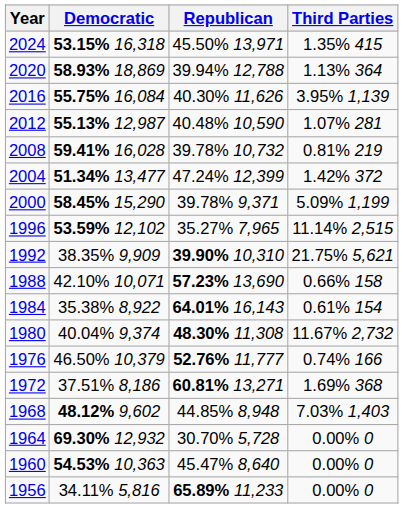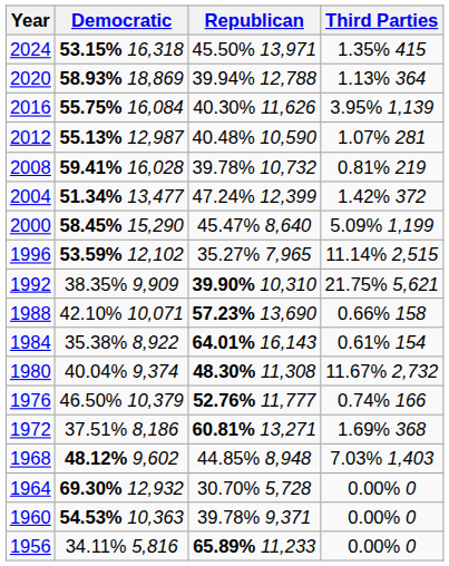 <table class="wikitable"  style="float:right; margin:1em; font-size:95%;">
 <tr style="background:lightgrey;">
 <th>Year</th>
 <th><a href='#'>Democratic</a></th>
 <th><a href='#'>Republican</a></th>
 <th><a href='#'>Third Parties</a></th>
 </tr>
 <tr>
 <td align="center" ><a href='#'>2024</a></td>
 <td align="center" ><strong>53.15%</strong> <em>16,318</em></td>
 <td align="center" >45.50% <em>13,971</em></td>
 <td align="center" >1.35% <em>415</em></td>
 </tr>
 <tr>
 <td align="center" ><a href='#'>2020</a></td>
 <td align="center" ><strong>58.93%</strong> <em>18,869</em></td>
 <td align="center" >39.94% <em>12,788</em></td>
 <td align="center" >1.13% <em>364</em></td>
 </tr>
 <tr>
 <td align="center" ><a href='#'>2016</a></td>
 <td align="center" ><strong>55.75%</strong> <em>16,084</em></td>
 <td align="center" >40.30% <em>11,626</em></td>
 <td align="center" >3.95% <em>1,139</em></td>
 </tr>
 <tr>
 <td align="center" ><a href='#'>2012</a></td>
 <td align="center" ><strong>55.13%</strong> <em>12,987</em></td>
 <td align="center" >40.48% <em>10,590</em></td>
 <td align="center" >1.07% <em>281</em></td>
 </tr>
 <tr>
 <td align="center" ><a href='#'>2008</a></td>
 <td align="center" ><strong>59.41%</strong> <em>16,028</em></td>
 <td align="center" >39.78% <em>10,732</em></td>
 <td align="center" >0.81% <em>219</em></td>
 </tr>
 <tr>
 <td align="center" ><a href='#'>2004</a></td>
 <td align="center" ><strong>51.34%</strong> <em>13,477</em></td>
 <td align="center" >47.24% <em>12,399</em></td>
 <td align="center" >1.42% <em>372</em></td>
 </tr>
 <tr>
 <td align="center" ><a href='#'>2000</a></td>
 <td align="center" ><strong>58.45%</strong> <em>15,290</em></td>
-<td align="center" >39.78% <em>9,371</em></td>
+<td align="center" >45.47% <em>8,640</em></td>
 <td align="center" >5.09% <em>1,199</em></td>
 </tr>
 <tr>
 <td align="center" ><a href='#'>1996</a></td>
 <td align="center" ><strong>53.59%</strong> <em>12,102</em></td>
 <td align="center" >35.27% <em>7,965</em></td>
 <td align="center" >11.14% <em>2,515</em></td>
 </tr>
 <tr>
 <td align="center" ><a href='#'>1992</a></td>
 <td align="center" >38.35% <em>9,909</em></td>
 <td align="center" ><strong>39.90%</strong> <em>10,310</em></td>
 <td align="center" >21.75% <em>5,621</em></td>
 </tr>
 <tr>
 <td align="center" ><a href='#'>1988</a></td>
 <td align="center" >42.10% <em>10,071</em></td>
 <td align="center" ><strong>57.23%</strong> <em>13,690</em></td>
 <td align="center" >0.66% <em>158</em></td>
 </tr>
 <tr>
 <td align="center" ><a href='#'>1984</a></td>
 <td align="center" >35.38% <em>8,922</em></td>
 <td align="center" ><strong>64.01%</strong> <em>16,143</em></td>
 <td align="center" >0.61% <em>154</em></td>
 </tr>
 <tr>
 <td align="center" ><a href='#'>1980</a></td>
 <td align="center" >40.04% <em>9,374</em></td>
 <td align="center" ><strong>48.30%</strong> <em>11,308</em></td>
 <td align="center" >11.67% <em>2,732</em></td>
 </tr>
 <tr>
 <td align="center" ><a href='#'>1976</a></td>
 <td align="center" >46.50% <em>10,379</em></td>
 <td align="center" ><strong>52.76%</strong> <em>11,777</em></td>
 <td align="center" >0.74% <em>166</em></td>
 </tr>
 <tr>
 <td align="center" ><a href='#'>1972</a></td>
 <td align="center" >37.51% <em>8,186</em></td>
 <td align="center" ><strong>60.81%</strong> <em>13,271</em></td>
 <td align="center" >1.69% <em>368</em></td>
 </tr>
 <tr>
 <td align="center" ><a href='#'>1968</a></td>
 <td align="center" ><strong>48.12%</strong> <em>9,602</em></td>
 <td align="center" >44.85% <em>8,948</em></td>
 <td align="center" >7.03% <em>1,403</em></td>
 </tr>
 <tr>
 <td align="center" ><a href='#'>1964</a></td>
 <td align="center" ><strong>69.30%</strong> <em>12,932</em></td>
 <td align="center" >30.70% <em>5,728</em></td>
 <td align="center" >0.00% <em>0</em></td>
 </tr>
 <tr>
 <td align="center" ><a href='#'>1960</a></td>
 <td align="center" ><strong>54.53%</strong> <em>10,363</em></td>
-<td align="center" >45.47% <em>8,640</em></td>
+<td align="center" >39.78% <em>9,371</em></td>
 <td align="center" >0.00% <em>0</em></td>
 </tr>
 <tr>
 <td align="center" ><a href='#'>1956</a></td>
 <td align="center" >34.11% <em>5,816</em></td>
 <td align="center" ><strong>65.89%</strong> <em>11,233</em></td>
 <td align="center" >0.00% <em>0</em></td>
 </tr>
 </table>
